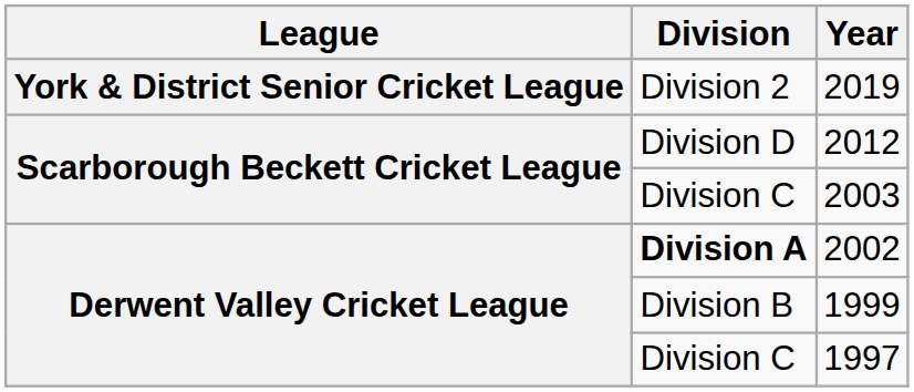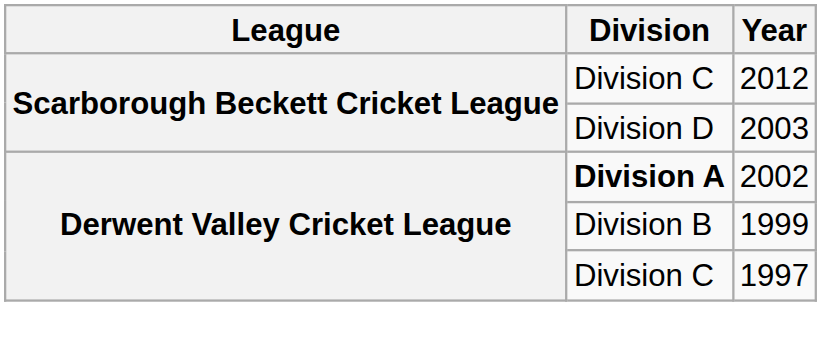 <table class="wikitable" style="font-size:85%">
 <tr>
 <th scope="col">League</th>
 <th scope="col">Division</th>
 <th scope="col">Year</th>
 </tr>
 <tr>
-<th scope="row">York & District Senior Cricket League</th>
-<td>Division 2</td>
-<td>2019</td>
-</tr>
-<tr>
 <th scope="row" rowspan=2>Scarborough Beckett Cricket League</th>
-<td>Division D</td>
+<td>Division C</td>
 <td>2012</td>
 </tr>
 <tr>
-<td>Division C</td>
+<td>Division D</td>
 <td>2003</td>
 </tr>
 <tr>
 <th scope="row" rowspan=3>Derwent Valley Cricket League</th>
 <td><strong>Division A</strong></td>
 <td>2002</td>
 </tr>
 <tr>
 <td>Division B</td>
 <td>1999</td>
 </tr>
 <tr>
 <td>Division C</td>
 <td>1997</td>
 </tr>
 </table>
